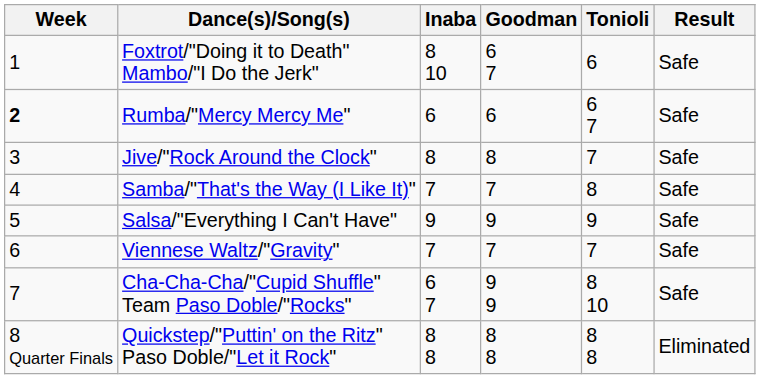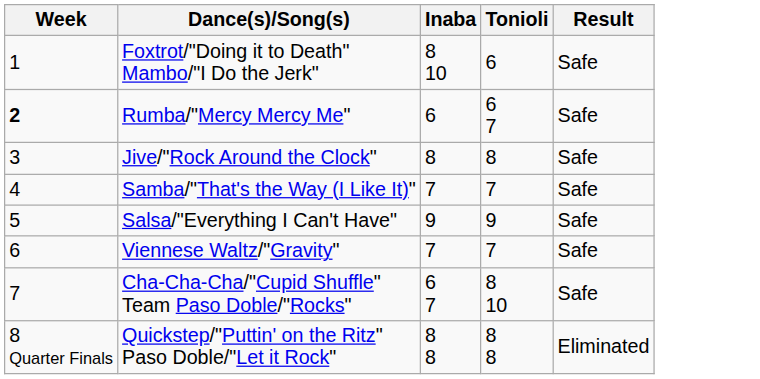 <table class=wikitable>
 <tr>
 <th>Week</th>
 <th>Dance(s)/Song(s)</th>
 <th>Inaba</th>
-<th>Goodman</th>
 <th>Tonioli</th>
 <th>Result</th>
 </tr>
 <tr>
 <td>1</td>
 <td><a href='#'>Foxtrot</a>/"Doing it to Death"<br><a href='#'>Mambo</a>/"I Do the Jerk"</td>
 <td>8<br>10</td>
-<td>6<br>7</td>
 <td>6</td>
 <td>Safe</td>
 </tr>
 <tr>
 <td><strong>2</strong></td>
 <td><a href='#'>Rumba</a>/"<a href='#'>Mercy Mercy Me</a>"</td>
-<td>6</td>
 <td>6</td>
 <td>6<br>7</td>
 <td>Safe</td>
 </tr>
 <tr>
 <td>3</td>
 <td><a href='#'>Jive</a>/"<a href='#'>Rock Around the Clock</a>"</td>
 <td>8</td>
 <td>8</td>
-<td>7</td>
 <td>Safe</td>
 </tr>
 <tr>
 <td>4</td>
 <td><a href='#'>Samba</a>/"<a href='#'>That's the Way (I Like It)</a>"</td>
 <td>7</td>
 <td>7</td>
-<td>8</td>
 <td>Safe</td>
 </tr>
 <tr>
 <td>5</td>
 <td><a href='#'>Salsa</a>/"Everything I Can't Have"</td>
-<td>9</td>
 <td>9</td>
 <td>9</td>
 <td>Safe</td>
 </tr>
 <tr>
 <td>6</td>
 <td><a href='#'>Viennese Waltz</a>/"<a href='#'>Gravity</a>"</td>
 <td>7</td>
 <td>7</td>
-<td>7</td>
 <td>Safe</td>
 </tr>
 <tr>
 <td>7</td>
 <td><a href='#'>Cha-Cha-Cha</a>/"<a href='#'>Cupid Shuffle</a>"<br>Team <a href='#'>Paso Doble</a>/"<a href='#'>Rocks</a>"</td>
 <td>6<br>7</td>
-<td>9<br>9</td>
 <td>8<br>10</td>
 <td>Safe</td>
 </tr>
 <tr>
 <td>8<br><small>Quarter Finals</small></td>
 <td><a href='#'>Quickstep</a>/"<a href='#'>Puttin' on the Ritz</a>"<br>Paso Doble/"<a href='#'>Let it Rock</a>"</td>
 <td>8<br>8</td>
 <td>8<br>8</td>
-<td>8<br>8</td>
 <td>Eliminated</td>
 </tr>
 </table>
